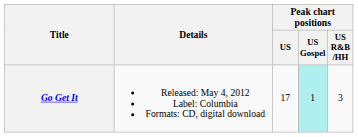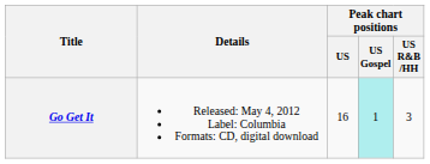 <table class="wikitable plainrowheaders" style="text-align:center;">
 <tr>
 <th scope="col" rowspan="2" style="width:11em;">Title</th>
 <th scope="col" rowspan="2" style="width:16em;">Details</th>
 <th scope="col" colspan="3">Peak chart positions</th>
 </tr>
 <tr>
 <th scope="col" style="width:2.5em;font-size:90%;">US<br></th>
 <th scope="col" style="width:2.5em;font-size:90%;">US Gospel<br></th>
 <th scope="col" style="width:2.5em;font-size:90%;">US R&B<br>/HH<br></th>
 </tr>
 <tr>
 <th scope="row"><em><a href='#'>Go Get It</a></em></th>
 <td><br><ul><li>Released: May 4, 2012</li><li>Label: Columbia</li><li>Formats: CD, digital download</li></ul></td>
-<td>17</td>
+<td>16</td>
 <td style="background: paleturquoise;">1</td>
 <td>3</td>
 </tr>
 </table>
